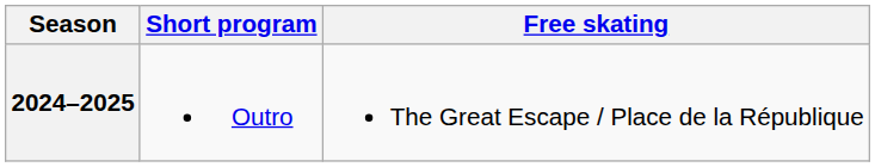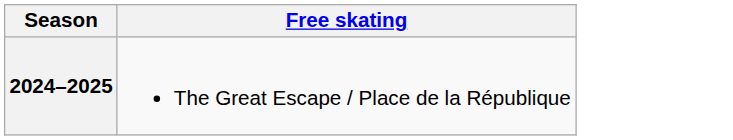 <table class="wikitable" style="text-align:center">
 <tr>
 <th>Season</th>
-<th><a href='#'>Short program</a></th>
 <th><a href='#'>Free skating</a></th>
 </tr>
 <tr>
 <th>2024–2025 <br> </th>
-<td><br><ul><li><a href='#'>Outro</a> <br> </li></ul></td>
 <td><br><ul><li>The Great Escape / Place de la République <br> </li></ul></td>
 </tr>
 </table>
